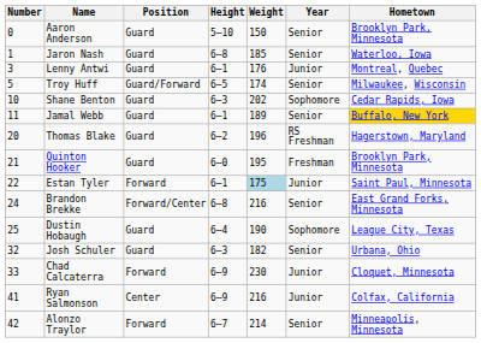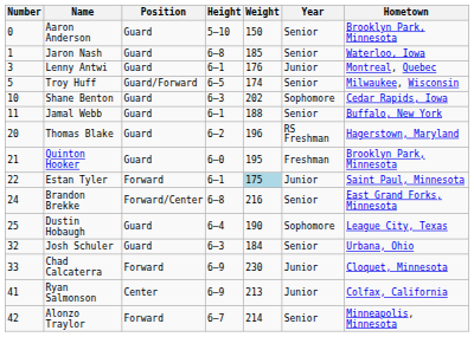 <table class="wikitable sortable" style="font-size: 95%;">
 <tr>
 <th>Number</th>
 <th>Name</th>
 <th>Position</th>
 <th>Height</th>
 <th>Weight</th>
 <th>Year</th>
 <th>Hometown</th>
 </tr>
 <tr>
 <td>0</td>
 <td>Aaron Anderson</td>
 <td>Guard</td>
 <td>5–10</td>
 <td>150</td>
 <td>Senior</td>
 <td><a href='#'>Brooklyn Park, Minnesota</a></td>
 </tr>
 <tr>
 <td>1</td>
 <td>Jaron Nash</td>
 <td>Guard</td>
 <td>6–8</td>
 <td>185</td>
 <td>Senior</td>
 <td><a href='#'>Waterloo, Iowa</a></td>
 </tr>
 <tr>
 <td>3</td>
 <td>Lenny Antwi</td>
 <td>Guard</td>
 <td>6–1</td>
 <td>176</td>
 <td>Junior</td>
 <td><a href='#'>Montreal</a>, <a href='#'>Quebec</a></td>
 </tr>
 <tr>
 <td>5</td>
 <td>Troy Huff</td>
 <td>Guard/Forward</td>
 <td>6–5</td>
 <td>174</td>
 <td>Senior</td>
 <td><a href='#'>Milwaukee</a>, <a href='#'>Wisconsin</a></td>
 </tr>
 <tr>
 <td>10</td>
 <td>Shane Benton</td>
 <td>Guard</td>
 <td>6–3</td>
 <td>202</td>
 <td>Sophomore</td>
 <td><a href='#'>Cedar Rapids, Iowa</a></td>
 </tr>
 <tr>
 <td>11</td>
 <td>Jamal Webb</td>
 <td>Guard</td>
 <td>6–1</td>
-<td>189</td>
+<td>188</td>
 <td>Senior</td>
-<td style="background: gold;"><a href='#'>Buffalo, New York</a></td>
+<td><a href='#'>Buffalo, New York</a></td>
 </tr>
 <tr>
 <td>20</td>
 <td>Thomas Blake</td>
 <td>Guard</td>
 <td>6–2</td>
 <td>196</td>
 <td>RS Freshman</td>
 <td><a href='#'>Hagerstown, Maryland</a></td>
 </tr>
 <tr>
 <td>21</td>
 <td><a href='#'>Quinton Hooker</a></td>
 <td>Guard</td>
 <td>6–0</td>
 <td>195</td>
 <td>Freshman</td>
 <td><a href='#'>Brooklyn Park, Minnesota</a></td>
 </tr>
 <tr>
 <td>22</td>
 <td>Estan Tyler</td>
 <td>Forward</td>
 <td>6–1</td>
 <td style="background: lightblue;">175</td>
 <td>Junior</td>
 <td><a href='#'>Saint Paul, Minnesota</a></td>
 </tr>
 <tr>
 <td>24</td>
 <td>Brandon Brekke</td>
 <td>Forward/Center</td>
 <td>6–8</td>
 <td>216</td>
 <td>Senior</td>
 <td><a href='#'>East Grand Forks, Minnesota</a></td>
 </tr>
 <tr>
 <td>25</td>
 <td>Dustin Hobaugh</td>
 <td>Guard</td>
 <td>6–4</td>
 <td>190</td>
 <td>Sophomore</td>
 <td><a href='#'>League City, Texas</a></td>
 </tr>
 <tr>
 <td>32</td>
 <td>Josh Schuler</td>
 <td>Guard</td>
 <td>6–3</td>
-<td>182</td>
+<td>184</td>
 <td>Senior</td>
 <td><a href='#'>Urbana, Ohio</a></td>
 </tr>
 <tr>
 <td>33</td>
 <td>Chad Calcaterra</td>
 <td>Forward</td>
 <td>6–9</td>
 <td>230</td>
 <td>Junior</td>
 <td><a href='#'>Cloquet, Minnesota</a></td>
 </tr>
 <tr>
 <td>41</td>
 <td>Ryan Salmonson</td>
 <td>Center</td>
 <td>6–9</td>
-<td>216</td>
+<td>213</td>
 <td>Junior</td>
 <td><a href='#'>Colfax, California</a></td>
 </tr>
 <tr>
 <td>42</td>
 <td>Alonzo Traylor</td>
 <td>Forward</td>
 <td>6–7</td>
 <td>214</td>
 <td>Senior</td>
 <td><a href='#'>Minneapolis</a>, <a href='#'>Minnesota</a></td>
 </tr>
 </table>
